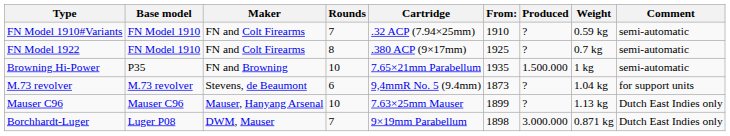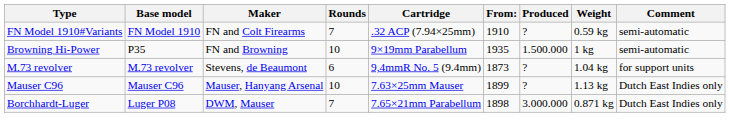 <table class="wikitable sortable">
 <tr>
 <th>Type</th>
 <th>Base model</th>
 <th>Maker</th>
 <th>Rounds</th>
 <th>Cartridge</th>
 <th>From:</th>
 <th>Produced</th>
 <th>Weight</th>
 <th>Comment</th>
 </tr>
 <tr>
 <td><a href='#'>FN Model 1910#Variants</a></td>
 <td><a href='#'>FN Model 1910</a></td>
 <td>FN and <a href='#'>Colt Firearms</a></td>
 <td>7</td>
 <td><a href='#'>.32 ACP</a> (7.94×25mm)</td>
 <td>1910</td>
 <td>?</td>
 <td>0.59 kg</td>
 <td>semi-automatic</td>
 </tr>
 <tr>
-<td><a href='#'>FN Model 1922</a></td>
-<td><a href='#'>FN Model 1910</a></td>
-<td>FN and <a href='#'>Colt Firearms</a></td>
-<td>8</td>
-<td><a href='#'>.380 ACP</a> (9×17mm)</td>
-<td>1925</td>
-<td>?</td>
-<td>0.7 kg</td>
-<td>semi-automatic</td>
-</tr>
-<tr>
 <td><a href='#'>Browning Hi-Power</a></td>
 <td>P35</td>
 <td>FN and <a href='#'>Browning</a></td>
 <td>10</td>
-<td><a href='#'>7.65×21mm Parabellum</a></td>
+<td><a href='#'>9×19mm Parabellum</a></td>
 <td>1935</td>
 <td>1.500.000</td>
 <td>1 kg</td>
 <td>semi-automatic</td>
 </tr>
 <tr>
 <td><a href='#'>M.73 revolver</a></td>
 <td><a href='#'>M.73 revolver</a></td>
 <td>Stevens, <a href='#'>de Beaumont</a></td>
 <td>6</td>
 <td><a href='#'>9,4mmR No. 5</a> (9.4mm)</td>
 <td>1873</td>
 <td>?</td>
 <td>1.04 kg</td>
 <td>for support units</td>
 </tr>
 <tr>
 <td><a href='#'>Mauser C96</a></td>
 <td><a href='#'>Mauser C96</a></td>
 <td><a href='#'>Mauser</a>, <a href='#'>Hanyang Arsenal</a></td>
 <td>10</td>
 <td><a href='#'>7.63×25mm Mauser</a></td>
 <td>1899</td>
 <td>?</td>
 <td>1.13 kg</td>
 <td>Dutch East Indies only</td>
 </tr>
 <tr>
 <td><a href='#'>Borchhardt-Luger</a></td>
 <td><a href='#'>Luger P08</a></td>
 <td><a href='#'>DWM</a>, <a href='#'>Mauser</a></td>
 <td>7</td>
-<td><a href='#'>9×19mm Parabellum</a></td>
+<td><a href='#'>7.65×21mm Parabellum</a></td>
 <td>1898</td>
 <td>3.000.000</td>
 <td>0.871 kg</td>
 <td>Dutch East Indies only</td>
 </tr>
 </table>
